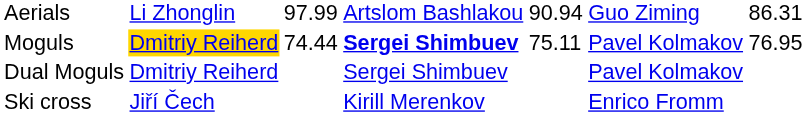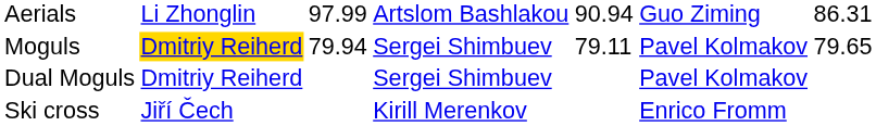 <table>
 <tr>
 <td>Aerials<br></td>
 <td> <a href='#'>Li Zhonglin</a></td>
 <td>97.99</td>
 <td> <a href='#'>Artslom Bashlakou</a></td>
 <td>90.94</td>
 <td> <a href='#'>Guo Ziming</a></td>
 <td>86.31</td>
 </tr>
 <tr>
 <td>Moguls<br></td>
 <td style="background: gold;"> <a href='#'>Dmitriy Reiherd</a></td>
-<td>74.44</td>
-<td><strong> <a href='#'>Sergei Shimbuev</a></strong></td>
-<td>75.11</td>
+<td>79.94</td>
+<td> <a href='#'>Sergei Shimbuev</a></td>
+<td>79.11</td>
 <td> <a href='#'>Pavel Kolmakov</a></td>
-<td>76.95</td>
+<td>79.65</td>
 </tr>
 <tr>
 <td>Dual Moguls<br></td>
 <td colspan=2> <a href='#'>Dmitriy Reiherd</a></td>
 <td colspan=2> <a href='#'>Sergei Shimbuev</a></td>
 <td colspan=2> <a href='#'>Pavel Kolmakov</a></td>
 </tr>
 <tr>
 <td>Ski cross<br></td>
 <td colspan=2> <a href='#'>Jiří Čech</a></td>
 <td colspan=2> <a href='#'>Kirill Merenkov</a></td>
 <td colspan=2> <a href='#'>Enrico Fromm</a></td>
 </tr>
 </table>
